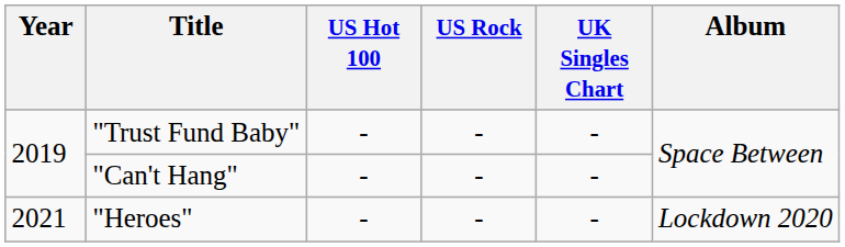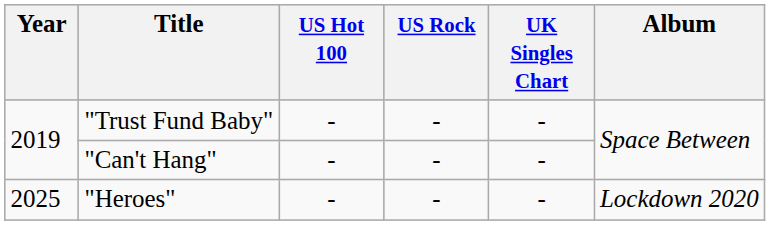 <table class="wikitable">
 <tr>
 <th align="center" valign="top" width="40">Year</th>
 <th align="left" valign="top">Title</th>
 <th align="center" valign="top" width="60"><small><a href='#'>US Hot 100</a></small></th>
 <th align="center" valign="top" width="60"><small><a href='#'>US Rock</a></small></th>
 <th align="center" valign="top";; width="60"><small><a href='#'>UK Singles Chart</a></small></th>
 <th align="left" valign="top">Album</th>
 </tr>
 <tr>
 <td rowspan="2">2019</td>
 <td align="left" valign="top">"Trust Fund Baby"</td>
 <td align="center" valign="top">-</td>
 <td align="center" valign="top">-</td>
 <td align="center" valign="top">-</td>
 <td rowspan="2" align="left" valign="center"><em>Space Between</em></td>
 </tr>
 <tr>
 <td align="left" valign="top">"Can't Hang"</td>
 <td align="center" valign="top">-</td>
 <td align="center" valign="top">-</td>
 <td align="center" valign="top">-</td>
 </tr>
 <tr>
-<td>2021</td>
+<td>2025</td>
 <td align="left" valign="top">"Heroes"</td>
 <td align="center" valign="top">-</td>
 <td align="center" valign="top">-</td>
 <td align="center" valign="top">-</td>
 <td rowspan="2" align="left" valign="center"><em>Lockdown 2020</em></td>
 </tr>
 </table>
